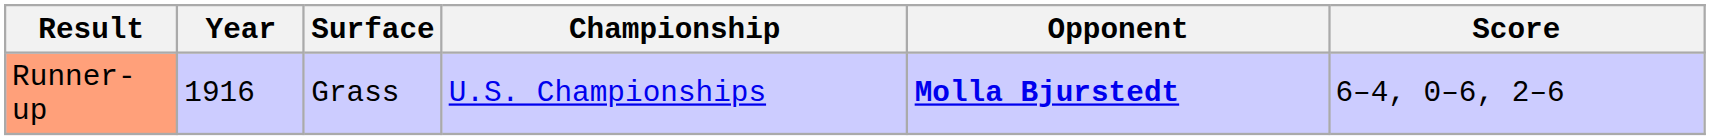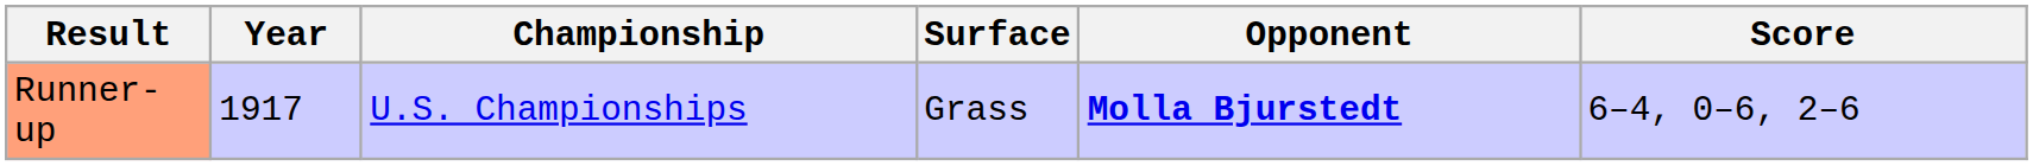 <table class="sortable wikitable">
 <tr>
 <th style="width:70px">Result</th>
 <th style="width:50px">Year</th>
+<th style="width:200px">Championship</th>
 <th style="width:50px">Surface</th>
-<th style="width:200px">Championship</th>
 <th style="width:180px">Opponent</th>
 <th style="width:160px" class="unsortable">Score</th>
 </tr>
 <tr style="background:#ccf;">
 <td style="background:#ffa07a;">Runner-up</td>
-<td>1916</td>
+<td>1917</td>
+<td><a href='#'>U.S. Championships</a></td>
 <td>Grass</td>
-<td><a href='#'>U.S. Championships</a></td>
 <td><strong> <a href='#'>Molla Bjurstedt</a></strong></td>
 <td>6–4, 0–6, 2–6</td>
 </tr>
 </table>
